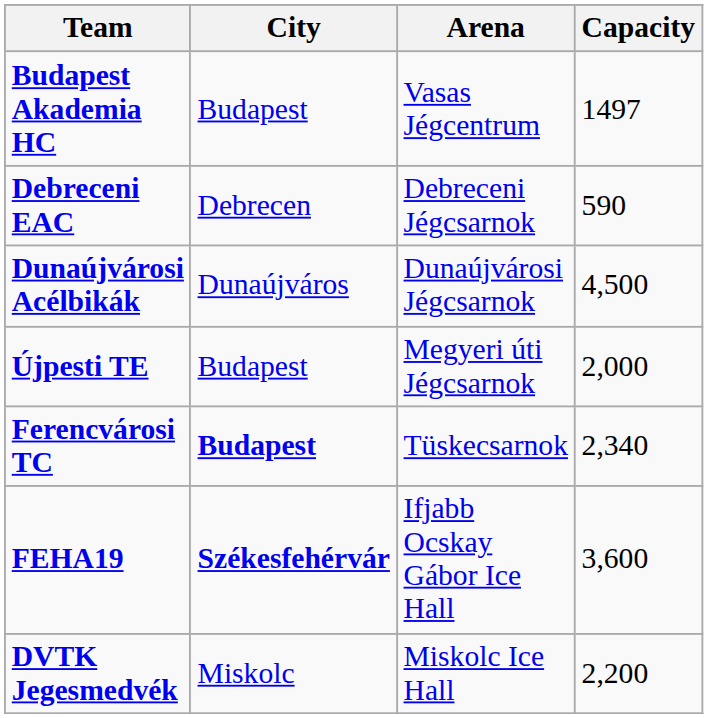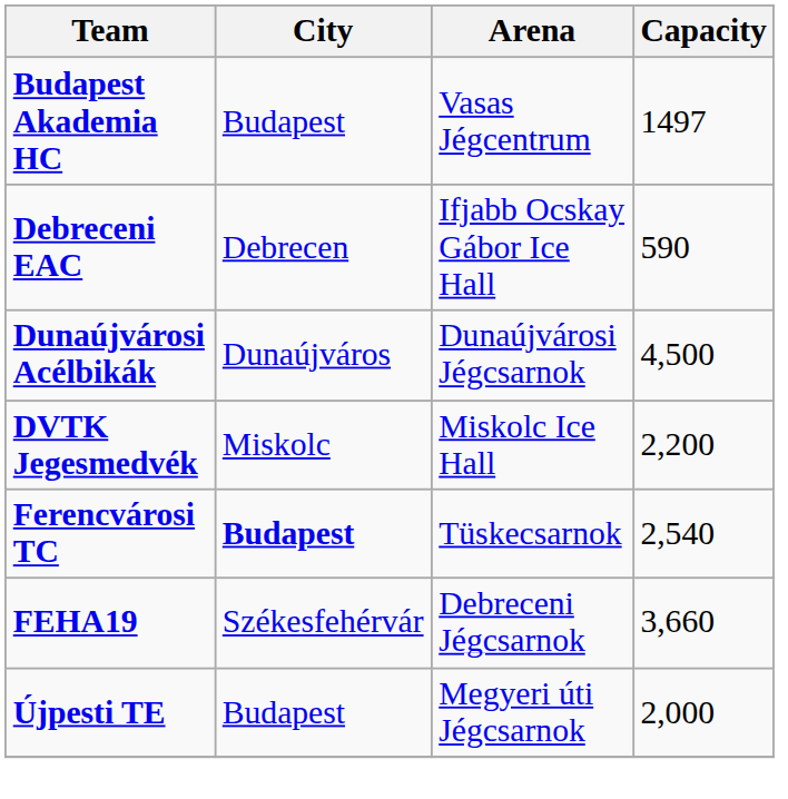 <table class="wikitable" style="text-align:left" width=60%>
 <tr>
 <th>Team</th>
 <th>City</th>
 <th>Arena</th>
 <th>Capacity</th>
 </tr>
 <tr>
 <td><strong><a href='#'>Budapest Akademia HC</a></strong></td>
 <td><a href='#'>Budapest</a></td>
 <td><a href='#'>Vasas Jégcentrum</a></td>
 <td>1497</td>
 </tr>
 <tr>
 <td><strong><a href='#'>Debreceni EAC</a></strong></td>
 <td><a href='#'>Debrecen</a></td>
-<td><a href='#'>Debreceni Jégcsarnok</a></td>
+<td><a href='#'>Ifjabb Ocskay Gábor Ice Hall</a></td>
 <td>590</td>
 </tr>
 <tr>
 <td><strong><a href='#'>Dunaújvárosi Acélbikák</a></strong></td>
 <td><a href='#'>Dunaújváros</a></td>
 <td><a href='#'>Dunaújvárosi Jégcsarnok</a></td>
 <td>4,500</td>
 </tr>
 <tr>
+<td><strong><a href='#'>DVTK Jegesmedvék</a></strong></td>
+<td><a href='#'>Miskolc</a></td>
+<td><a href='#'>Miskolc Ice Hall</a></td>
+<td>2,200</td>
+</tr>
+<tr>
+<td><strong><a href='#'>Ferencvárosi TC</a></strong></td>
+<td><strong><a href='#'>Budapest</a></strong></td>
+<td><a href='#'>Tüskecsarnok</a></td>
+<td>2,540</td>
+</tr>
+<tr>
+<td><strong><a href='#'>FEHA19</a> </strong></td>
+<td><a href='#'>Székesfehérvár</a></td>
+<td><a href='#'>Debreceni Jégcsarnok</a></td>
+<td>3,660</td>
+</tr>
+<tr>
 <td><strong><a href='#'>Újpesti TE</a></strong></td>
 <td><a href='#'>Budapest</a></td>
 <td><a href='#'>Megyeri úti Jégcsarnok</a></td>
 <td>2,000</td>
 </tr>
 <tr>
-<td><strong><a href='#'>Ferencvárosi TC</a></strong></td>
-<td><strong><a href='#'>Budapest</a></strong></td>
-<td><a href='#'>Tüskecsarnok</a></td>
-<td>2,340</td>
-</tr>
-<tr>
-<td><strong><a href='#'>FEHA19</a> </strong></td>
-<td><strong><a href='#'>Székesfehérvár</a></strong></td>
-<td><a href='#'>Ifjabb Ocskay Gábor Ice Hall</a></td>
-<td>3,600</td>
-</tr>
-<tr>
-<td><strong><a href='#'>DVTK Jegesmedvék</a></strong></td>
-<td><a href='#'>Miskolc</a></td>
-<td><a href='#'>Miskolc Ice Hall</a></td>
-<td>2,200</td>
-</tr>
-<tr>
 </tr>
 </table>
